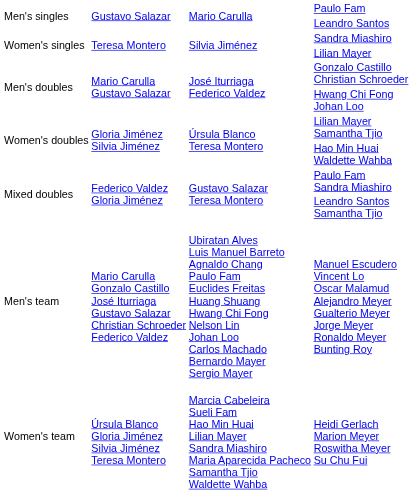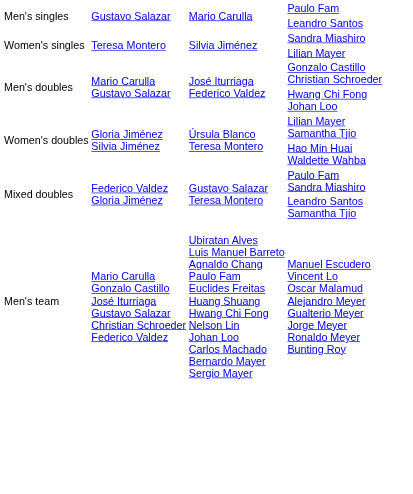 <table>
 <tr>
 <td rowspan="2">Men's singles</td>
 <td rowspan="2"> <a href='#'>Gustavo Salazar</a></td>
 <td rowspan="2"> <a href='#'>Mario Carulla</a></td>
 <td> <a href='#'>Paulo Fam</a></td>
 </tr>
 <tr>
 <td> <a href='#'>Leandro Santos</a></td>
 </tr>
 <tr>
 <td rowspan="2">Women's singles</td>
 <td rowspan="2"> <a href='#'>Teresa Montero</a></td>
 <td rowspan="2"> <a href='#'>Silvia Jiménez</a></td>
 <td> <a href='#'>Sandra Miashiro</a></td>
 </tr>
 <tr>
 <td> <a href='#'>Lilian Mayer</a></td>
 </tr>
 <tr>
 <td rowspan="2">Men's doubles</td>
 <td rowspan="2"> <a href='#'>Mario Carulla</a><br> <a href='#'>Gustavo Salazar</a></td>
 <td rowspan="2"> <a href='#'>José Iturriaga</a><br> <a href='#'>Federico Valdez</a></td>
 <td> <a href='#'>Gonzalo Castillo</a><br> <a href='#'>Christian Schroeder</a></td>
 </tr>
 <tr>
 <td> <a href='#'>Hwang Chi Fong</a><br> <a href='#'>Johan Loo</a></td>
 </tr>
 <tr>
 <td rowspan="2">Women's doubles</td>
 <td rowspan="2"> <a href='#'>Gloria Jiménez</a><br> <a href='#'>Silvia Jiménez</a></td>
 <td rowspan="2"> <a href='#'>Úrsula Blanco</a><br> <a href='#'>Teresa Montero</a></td>
 <td> <a href='#'>Lilian Mayer</a><br> <a href='#'>Samantha Tjio</a></td>
 </tr>
 <tr>
 <td> <a href='#'>Hao Min Huai</a><br> <a href='#'>Waldette Wahba</a></td>
 </tr>
 <tr>
 <td rowspan="2">Mixed doubles</td>
 <td rowspan="2"> <a href='#'>Federico Valdez</a><br> <a href='#'>Gloria Jiménez</a></td>
 <td rowspan="2"> <a href='#'>Gustavo Salazar</a><br> <a href='#'>Teresa Montero</a></td>
 <td> <a href='#'>Paulo Fam</a><br> <a href='#'>Sandra Miashiro</a></td>
 </tr>
 <tr>
 <td> <a href='#'>Leandro Santos</a><br> <a href='#'>Samantha Tjio</a></td>
 </tr>
 <tr>
 <td>Men's team</td>
 <td align="left"><br><a href='#'>Mario Carulla</a><br><a href='#'>Gonzalo Castillo</a><br><a href='#'>José Iturriaga</a><br><a href='#'>Gustavo Salazar</a><br><a href='#'>Christian Schroeder</a><br><a href='#'>Federico Valdez</a></td>
 <td align="left"><br><a href='#'>Ubiratan Alves</a><br><a href='#'>Luis Manuel Barreto</a><br><a href='#'>Agnaldo Chang</a><br><a href='#'>Paulo Fam</a><br><a href='#'>Euclides Freitas</a><br><a href='#'>Huang Shuang</a><br><a href='#'>Hwang Chi Fong</a><br><a href='#'>Nelson Lin</a><br><a href='#'>Johan Loo</a><br><a href='#'>Carlos Machado</a><br><a href='#'>Bernardo Mayer</a><br><a href='#'>Sergio Mayer</a></td>
 <td align="left"><br><a href='#'>Manuel Escudero</a><br><a href='#'>Vincent Lo</a><br><a href='#'>Oscar Malamud</a><br><a href='#'>Alejandro Meyer</a><br><a href='#'>Gualterio Meyer</a><br><a href='#'>Jorge Meyer</a><br><a href='#'>Ronaldo Meyer</a><br><a href='#'>Bunting Roy</a></td>
 </tr>
-<tr>
-<td>Women's team</td>
-<td align="left"><br><a href='#'>Úrsula Blanco</a><br><a href='#'>Gloria Jiménez</a><br><a href='#'>Silvia Jiménez</a><br><a href='#'>Teresa Montero</a></td>
-<td align="left"><br><a href='#'>Marcia Cabeleira</a><br><a href='#'>Sueli Fam</a><br><a href='#'>Hao Min Huai</a><br><a href='#'>Lilian Mayer</a><br><a href='#'>Sandra Miashiro</a><br><a href='#'>Maria Aparecida Pacheco</a><br><a href='#'>Samantha Tjio</a><br><a href='#'>Waldette Wahba</a></td>
-<td align="left"><br><a href='#'>Heidi Gerlach</a><br><a href='#'>Marion Meyer</a><br><a href='#'>Roswitha Meyer</a><br><a href='#'>Su Chu Fui</a></td>
-</tr>
 </table>
